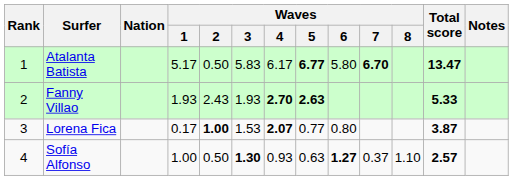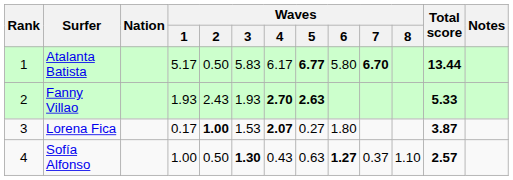 <table class="wikitable sortable" style="text-align:center">
 <tr>
 <th rowspan=2>Rank</th>
 <th rowspan=2>Surfer</th>
 <th rowspan=2>Nation</th>
 <th colspan=8>Waves</th>
 <th rowspan=2>Total<br>score</th>
 <th rowspan=2>Notes</th>
 </tr>
 <tr>
 <th>1</th>
 <th>2</th>
 <th>3</th>
 <th>4</th>
 <th>5</th>
 <th>6</th>
 <th>7</th>
 <th>8</th>
 </tr>
 <tr bgcolor=ccffcc>
 <td>1</td>
 <td align=left><a href='#'>Atalanta Batista</a></td>
 <td align=left></td>
 <td>5.17</td>
 <td>0.50</td>
 <td>5.83</td>
 <td>6.17</td>
 <td><strong>6.77</strong></td>
 <td>5.80</td>
 <td><strong>6.70</strong></td>
 <td></td>
-<td><strong>13.47</strong></td>
+<td><strong>13.44</strong></td>
 <td></td>
 </tr>
 <tr bgcolor=ccffcc>
 <td>2</td>
 <td align=left><a href='#'>Fanny Villao</a></td>
 <td align=left></td>
 <td>1.93</td>
 <td>2.43</td>
 <td>1.93</td>
 <td><strong>2.70</strong></td>
 <td><strong>2.63</strong></td>
 <td></td>
 <td></td>
 <td></td>
 <td><strong>5.33</strong></td>
 <td></td>
 </tr>
 <tr>
 <td>3</td>
 <td align=left><a href='#'>Lorena Fica</a></td>
 <td align=left></td>
 <td>0.17</td>
 <td><strong>1.00</strong></td>
 <td>1.53</td>
 <td><strong>2.07</strong></td>
-<td>0.77</td>
-<td>0.80</td>
+<td>0.27</td>
+<td>1.80</td>
 <td></td>
 <td></td>
 <td><strong>3.87</strong></td>
 <td></td>
 </tr>
 <tr>
 <td>4</td>
 <td align=left><a href='#'>Sofía Alfonso</a></td>
 <td align=left></td>
 <td>1.00</td>
 <td>0.50</td>
 <td><strong>1.30</strong></td>
-<td>0.93</td>
+<td>0.43</td>
 <td>0.63</td>
 <td><strong>1.27</strong></td>
 <td>0.37</td>
 <td>1.10</td>
 <td><strong>2.57</strong></td>
 <td></td>
 </tr>
 </table>
